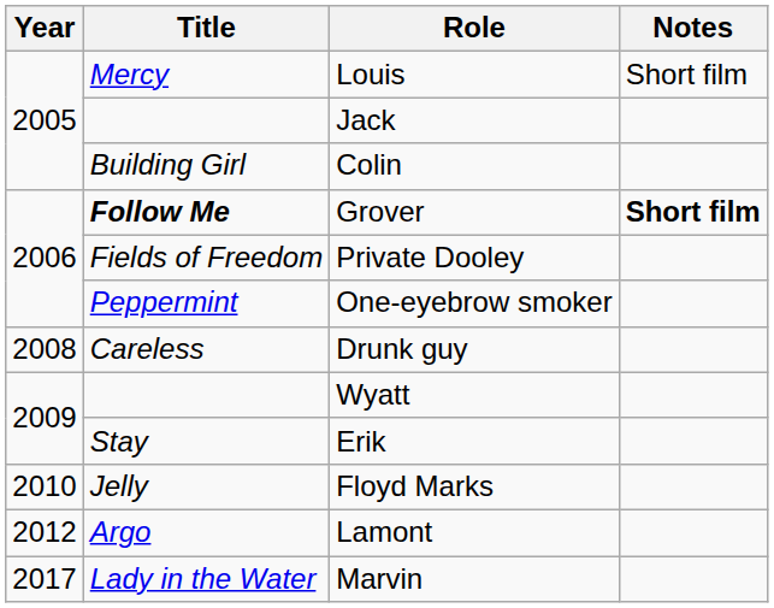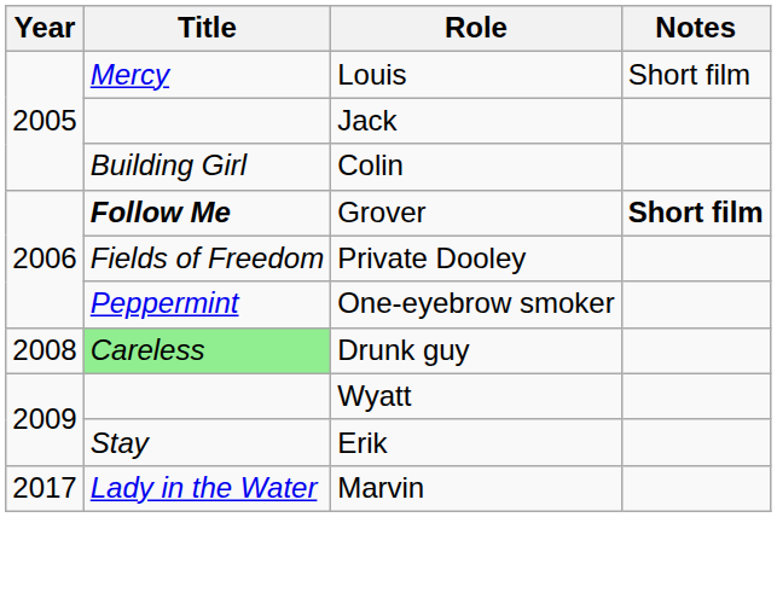 <table class="wikitable sortable">
 <tr>
 <th>Year</th>
 <th>Title</th>
 <th>Role</th>
 <th class="unsortable">Notes</th>
 </tr>
 <tr>
 <td rowspan="3">2005</td>
 <td><em><a href='#'>Mercy</a></em></td>
 <td>Louis</td>
 <td>Short film</td>
 </tr>
 <tr>
 <td><em></em></td>
 <td>Jack</td>
 <td></td>
 </tr>
 <tr>
 <td><em>Building Girl</em></td>
 <td>Colin</td>
 <td></td>
 </tr>
 <tr>
 <td rowspan="3">2006</td>
 <td><strong><em>Follow Me</em></strong></td>
 <td>Grover</td>
 <td><strong>Short film</strong></td>
 </tr>
 <tr>
 <td><em>Fields of Freedom</em></td>
 <td>Private Dooley</td>
 <td></td>
 </tr>
 <tr>
 <td><em><a href='#'>Peppermint</a></em></td>
 <td>One-eyebrow smoker</td>
 <td></td>
 </tr>
 <tr>
 <td>2008</td>
-<td><em>Careless</em></td>
+<td style="background: lightgreen;"><em>Careless</em></td>
 <td>Drunk guy</td>
 <td></td>
 </tr>
 <tr>
 <td rowspan="2">2009</td>
 <td><em></em></td>
 <td>Wyatt</td>
 <td></td>
 </tr>
 <tr>
 <td><em>Stay</em></td>
 <td>Erik</td>
 <td></td>
 </tr>
 <tr>
-<td>2010</td>
-<td><em>Jelly</em></td>
-<td>Floyd Marks</td>
-<td></td>
-</tr>
-<tr>
-<td>2012</td>
-<td><em><a href='#'>Argo</a></em></td>
-<td>Lamont</td>
-<td></td>
-</tr>
-<tr>
 <td>2017</td>
 <td><em><a href='#'>Lady in the Water</a></em></td>
 <td>Marvin</td>
 <td></td>
 </tr>
 </table>
